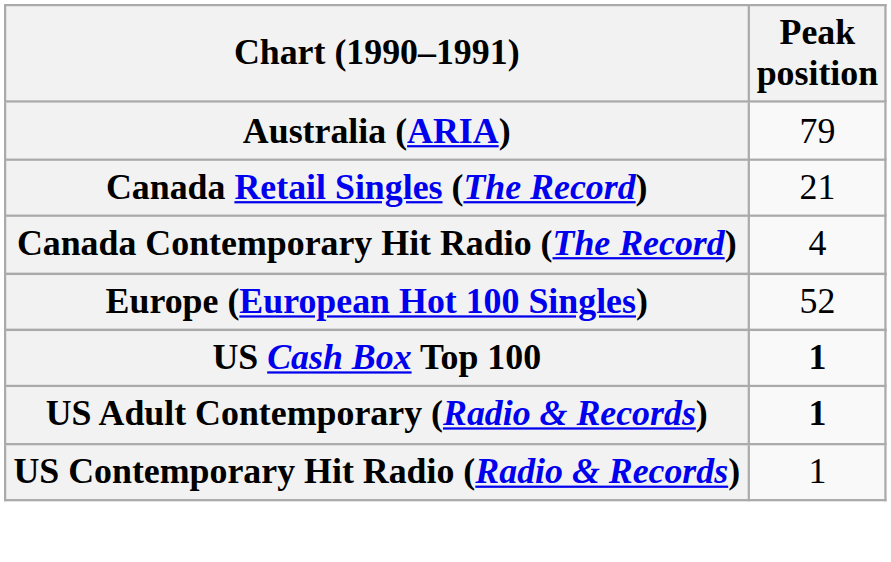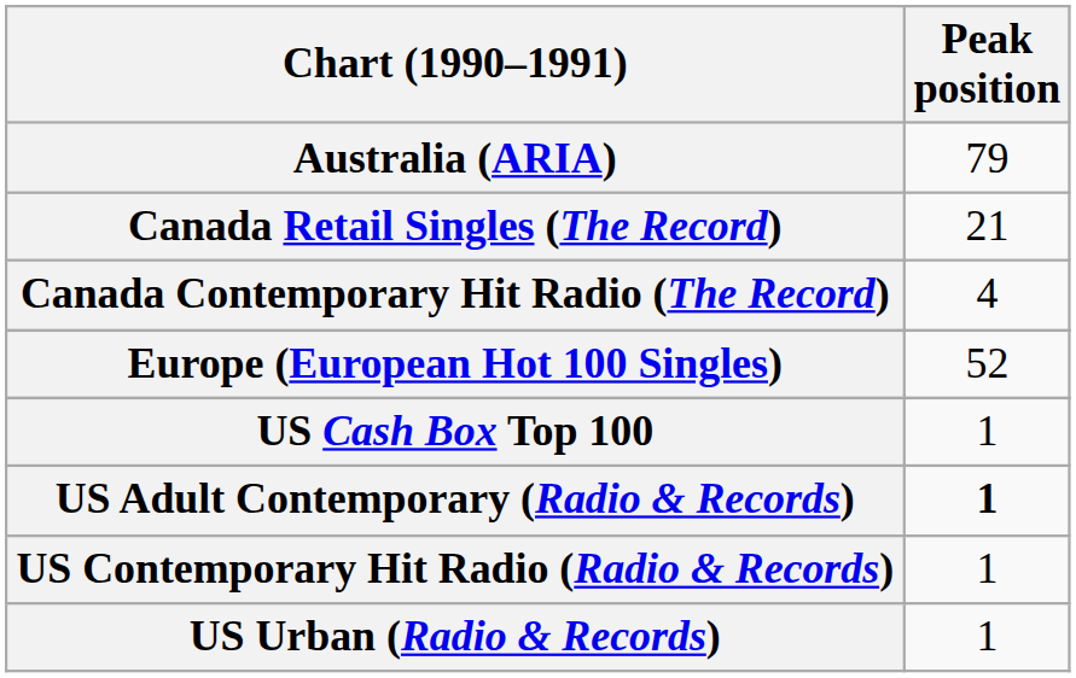 <table class="wikitable sortable plainrowheaders" style="text-align:center">
 <tr>
 <th scope="col">Chart (1990–1991)</th>
 <th scope="col">Peak<br>position</th>
 </tr>
 <tr>
 <th scope="row">Australia (<a href='#'>ARIA</a>)</th>
 <td>79</td>
 </tr>
 <tr>
 <th scope="row">Canada <a href='#'>Retail Singles</a> (<em><a href='#'>The Record</a></em>)</th>
 <td>21</td>
 </tr>
 <tr>
 <th scope="row">Canada Contemporary Hit Radio (<em><a href='#'>The Record</a></em>)</th>
 <td>4</td>
 </tr>
 <tr>
 </tr>
 <tr>
 </tr>
 <tr>
 <th scope="row">Europe (<a href='#'>European Hot 100 Singles</a>)</th>
 <td>52</td>
 </tr>
 <tr>
 </tr>
 <tr>
 </tr>
 <tr>
 </tr>
 <tr>
 </tr>
 <tr>
 </tr>
 <tr>
 </tr>
 <tr>
 <th scope="row">US <em><a href='#'>Cash Box</a></em> Top 100</th>
-<td><strong>1</strong></td>
+<td>1</td>
 </tr>
 <tr>
 <th scope="row">US Adult Contemporary (<em><a href='#'>Radio & Records</a></em>)</th>
 <td><strong>1</strong></td>
 </tr>
 <tr>
 <th scope="row">US Contemporary Hit Radio (<em><a href='#'>Radio & Records</a></em>)</th>
 <td>1</td>
 </tr>
+<tr>
+<th scope="row">US Urban (<em><a href='#'>Radio & Records</a></em>)</th>
+<td>1</td>
+</tr>
 </table>
